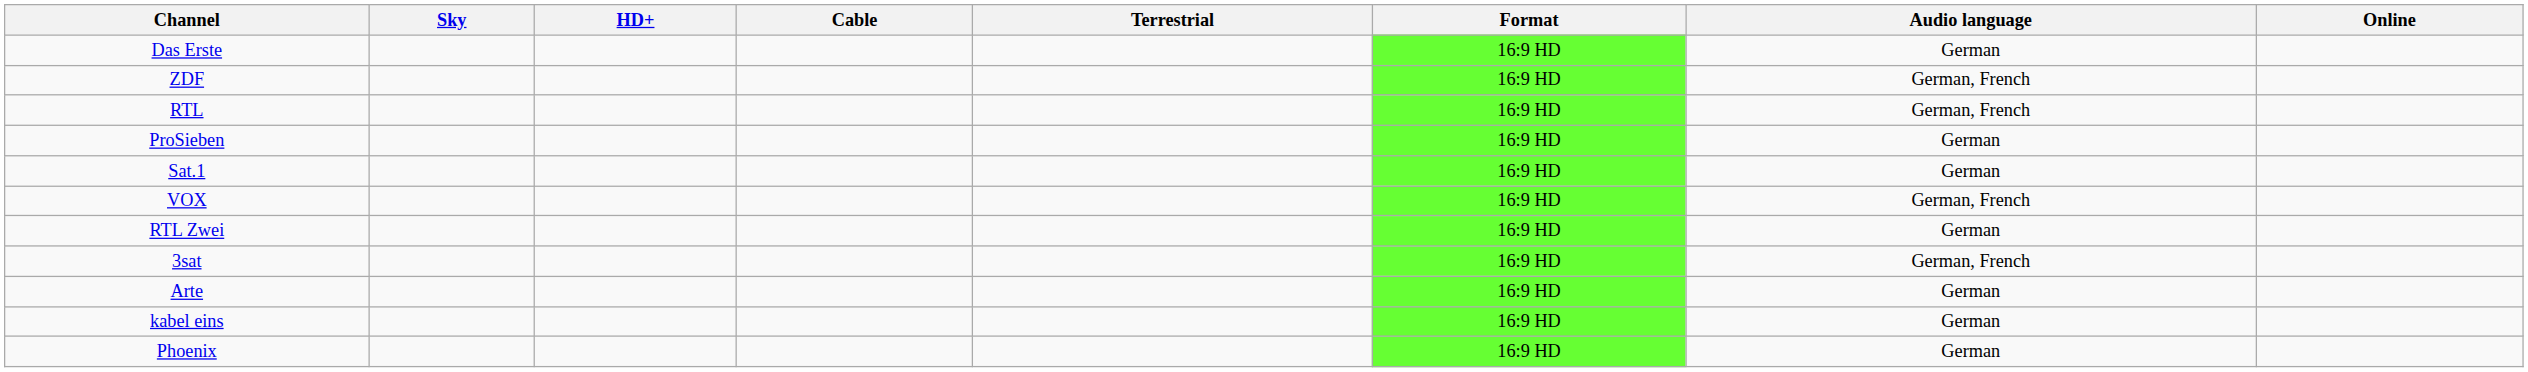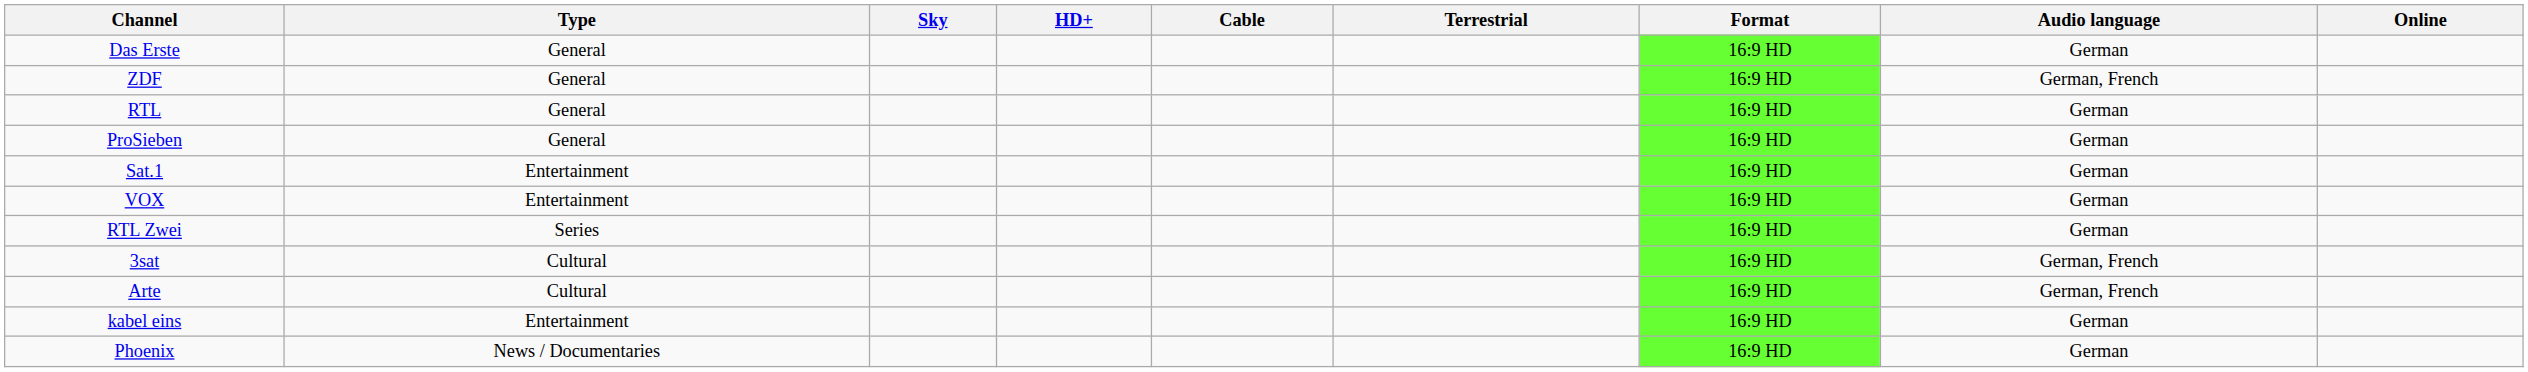 <table class="wikitable sortable" width="100%" style="text-align:center; font-size: 90%">
 <tr>
 <th>Channel</th>
+<th>Type</th>
 <th><a href='#'>Sky</a></th>
 <th><a href='#'>HD+</a></th>
 <th>Cable</th>
 <th>Terrestrial</th>
 <th>Format</th>
 <th>Audio language</th>
 <th>Online</th>
 </tr>
 <tr>
 <td><a href='#'>Das Erste</a></td>
+<td>General</td>
 <td></td>
 <td></td>
 <td></td>
 <td></td>
 <td bgcolor="#6f3">16:9 HD</td>
 <td>German</td>
 <td></td>
 </tr>
 <tr>
 <td><a href='#'>ZDF</a></td>
+<td>General</td>
 <td></td>
 <td></td>
 <td></td>
 <td></td>
 <td bgcolor="#6f3">16:9 HD</td>
 <td>German, French</td>
 <td></td>
 </tr>
 <tr>
 <td><a href='#'>RTL</a></td>
+<td>General</td>
 <td></td>
 <td></td>
 <td></td>
 <td></td>
 <td bgcolor="#6f3">16:9 HD</td>
-<td>German, French</td>
+<td>German</td>
 <td></td>
 </tr>
 <tr>
 <td><a href='#'>ProSieben</a></td>
+<td>General</td>
 <td></td>
 <td></td>
 <td></td>
 <td></td>
 <td bgcolor="#6f3">16:9 HD</td>
 <td>German</td>
 <td></td>
 </tr>
 <tr>
 <td><a href='#'>Sat.1</a></td>
+<td>Entertainment</td>
 <td></td>
 <td></td>
 <td></td>
 <td></td>
 <td bgcolor="#6f3">16:9 HD</td>
 <td>German</td>
 <td></td>
 </tr>
 <tr>
 <td><a href='#'>VOX</a></td>
+<td>Entertainment</td>
 <td></td>
 <td></td>
 <td></td>
 <td></td>
 <td bgcolor="#6f3">16:9 HD</td>
-<td>German, French</td>
+<td>German</td>
 <td></td>
 </tr>
 <tr>
 <td><a href='#'>RTL Zwei</a></td>
+<td>Series</td>
 <td></td>
 <td></td>
 <td></td>
 <td></td>
 <td bgcolor="#6f3">16:9 HD</td>
 <td>German</td>
 <td></td>
 </tr>
 <tr>
 <td><a href='#'>3sat</a></td>
+<td>Cultural</td>
 <td></td>
 <td></td>
 <td></td>
 <td></td>
 <td bgcolor="#6f3">16:9 HD</td>
 <td>German, French</td>
 <td></td>
 </tr>
 <tr>
 <td><a href='#'>Arte</a></td>
+<td>Cultural</td>
 <td></td>
 <td></td>
 <td></td>
 <td></td>
 <td bgcolor="#6f3">16:9 HD</td>
-<td>German</td>
+<td>German, French</td>
 <td></td>
 </tr>
 <tr>
 <td><a href='#'>kabel eins</a></td>
+<td>Entertainment</td>
 <td></td>
 <td></td>
 <td></td>
 <td></td>
 <td bgcolor="#6f3">16:9 HD</td>
 <td>German</td>
 <td></td>
 </tr>
 <tr>
 <td><a href='#'>Phoenix</a></td>
+<td>News / Documentaries</td>
 <td></td>
 <td></td>
 <td></td>
 <td></td>
 <td bgcolor="#6f3">16:9 HD</td>
 <td>German</td>
 <td></td>
 </tr>
 </table>
